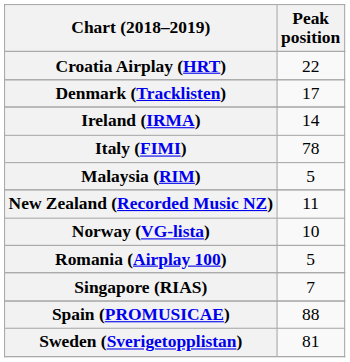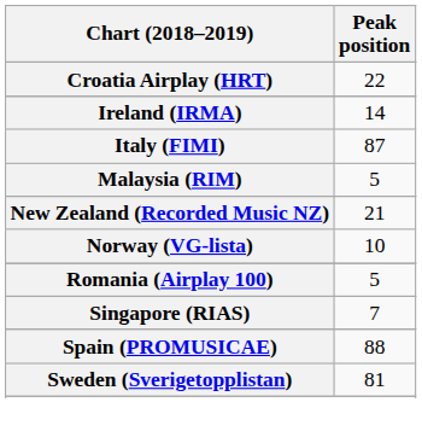 <table class="wikitable sortable plainrowheaders" style="text-align:center">
 <tr>
 <th scope="col">Chart (2018–2019)</th>
 <th scope="col">Peak<br> position</th>
 </tr>
 <tr>
 </tr>
 <tr>
 </tr>
 <tr>
 </tr>
 <tr>
 </tr>
 <tr>
 </tr>
 <tr>
 <th scope="row">Croatia Airplay (<a href='#'>HRT</a>)</th>
 <td>22</td>
 </tr>
 <tr>
 </tr>
 <tr>
 </tr>
 <tr>
-<th scope="row">Denmark (<a href='#'>Tracklisten</a>)</th>
-<td>17</td>
-</tr>
-<tr>
 </tr>
 <tr>
 </tr>
 <tr>
 </tr>
 <tr>
 </tr>
 <tr>
 <th scope="row">Ireland (<a href='#'>IRMA</a>)</th>
 <td>14</td>
 </tr>
 <tr>
 <th scope="row">Italy (<a href='#'>FIMI</a>)</th>
-<td>78</td>
+<td>87</td>
 </tr>
 <tr>
 <th scope="row">Malaysia (<a href='#'>RIM</a>)</th>
 <td>5</td>
 </tr>
 <tr>
 </tr>
 <tr>
 </tr>
 <tr>
 <th scope="row">New Zealand (<a href='#'>Recorded Music NZ</a>)</th>
-<td>11</td>
+<td>21</td>
 </tr>
 <tr>
 <th scope="row">Norway (<a href='#'>VG-lista</a>)</th>
 <td>10</td>
 </tr>
 <tr>
 </tr>
 <tr>
 <th scope="row">Romania (<a href='#'>Airplay 100</a>)</th>
 <td>5</td>
 </tr>
 <tr>
 </tr>
 <tr>
 <th scope="row">Singapore (RIAS)</th>
 <td>7</td>
 </tr>
 <tr>
 </tr>
 <tr>
 </tr>
 <tr>
 <th scope="row">Spain (<a href='#'>PROMUSICAE</a>)</th>
 <td>88</td>
 </tr>
 <tr>
 <th scope="row">Sweden (<a href='#'>Sverigetopplistan</a>)</th>
 <td>81</td>
 </tr>
 <tr>
 </tr>
 <tr>
 </tr>
 <tr>
 </tr>
 <tr>
 </tr>
 <tr>
 </tr>
 </table>
